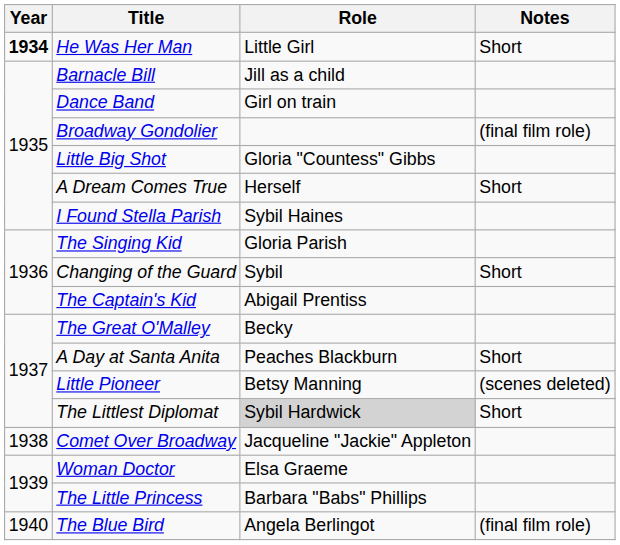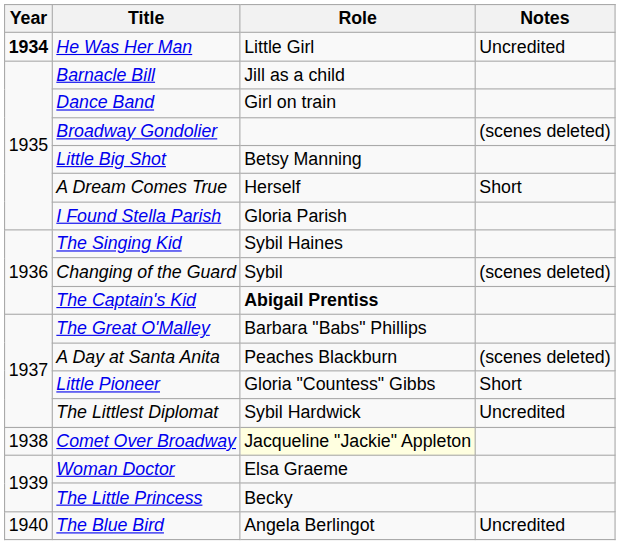 <table class="wikitable">
 <tr>
 <th>Year</th>
 <th>Title</th>
 <th>Role</th>
 <th>Notes</th>
 </tr>
 <tr>
 <td><strong>1934</strong></td>
 <td><em><a href='#'>He Was Her Man</a></em></td>
 <td>Little Girl</td>
-<td>Short</td>
+<td>Uncredited</td>
 </tr>
 <tr>
 <td rowspan=6>1935</td>
 <td><em><a href='#'>Barnacle Bill</a></em></td>
 <td>Jill as a child</td>
 <td></td>
 </tr>
 <tr>
 <td><em><a href='#'>Dance Band</a></em></td>
 <td>Girl on train</td>
 <td></td>
 </tr>
 <tr>
 <td><em><a href='#'>Broadway Gondolier</a></em></td>
 <td></td>
-<td>(final film role)</td>
+<td>(scenes deleted)</td>
 </tr>
 <tr>
 <td><em><a href='#'>Little Big Shot</a></em></td>
-<td>Gloria "Countess" Gibbs</td>
+<td>Betsy Manning</td>
 <td></td>
 </tr>
 <tr>
 <td><em>A Dream Comes True</em></td>
 <td>Herself</td>
 <td>Short</td>
 </tr>
 <tr>
 <td><em><a href='#'>I Found Stella Parish</a></em></td>
-<td>Sybil Haines</td>
+<td>Gloria Parish</td>
 <td></td>
 </tr>
 <tr>
 <td rowspan=3>1936</td>
 <td><em><a href='#'>The Singing Kid</a></em></td>
-<td>Gloria Parish</td>
+<td>Sybil Haines</td>
 <td></td>
 </tr>
 <tr>
 <td><em>Changing of the Guard</em></td>
 <td>Sybil</td>
-<td>Short</td>
+<td>(scenes deleted)</td>
 </tr>
 <tr>
 <td><em><a href='#'>The Captain's Kid</a></em></td>
-<td>Abigail Prentiss</td>
+<td><strong>Abigail Prentiss</strong></td>
 <td></td>
 </tr>
 <tr>
 <td rowspan=4>1937</td>
 <td><em><a href='#'>The Great O'Malley</a></em></td>
-<td>Becky</td>
+<td>Barbara "Babs" Phillips</td>
 <td></td>
 </tr>
 <tr>
 <td><em>A Day at Santa Anita</em></td>
 <td>Peaches Blackburn</td>
+<td>(scenes deleted)</td>
+</tr>
+<tr>
+<td><em><a href='#'>Little Pioneer</a></em></td>
+<td>Gloria "Countess" Gibbs</td>
 <td>Short</td>
 </tr>
 <tr>
-<td><em><a href='#'>Little Pioneer</a></em></td>
-<td>Betsy Manning</td>
-<td>(scenes deleted)</td>
-</tr>
-<tr>
 <td><em>The Littlest Diplomat</em></td>
-<td style="background: lightgrey;">Sybil Hardwick</td>
-<td>Short</td>
+<td>Sybil Hardwick</td>
+<td>Uncredited</td>
 </tr>
 <tr>
 <td>1938</td>
 <td><em><a href='#'>Comet Over Broadway</a></em></td>
-<td>Jacqueline "Jackie" Appleton</td>
+<td style="background: lightyellow;">Jacqueline "Jackie" Appleton</td>
 <td></td>
 </tr>
 <tr>
 <td rowspan=2>1939</td>
 <td><em><a href='#'>Woman Doctor</a></em></td>
 <td>Elsa Graeme</td>
 <td></td>
 </tr>
 <tr>
 <td><em><a href='#'>The Little Princess</a></em></td>
-<td>Barbara "Babs" Phillips</td>
+<td>Becky</td>
 <td></td>
 </tr>
 <tr>
 <td>1940</td>
 <td><em><a href='#'>The Blue Bird</a></em></td>
 <td>Angela Berlingot</td>
-<td>(final film role)</td>
+<td>Uncredited</td>
 </tr>
 </table>
